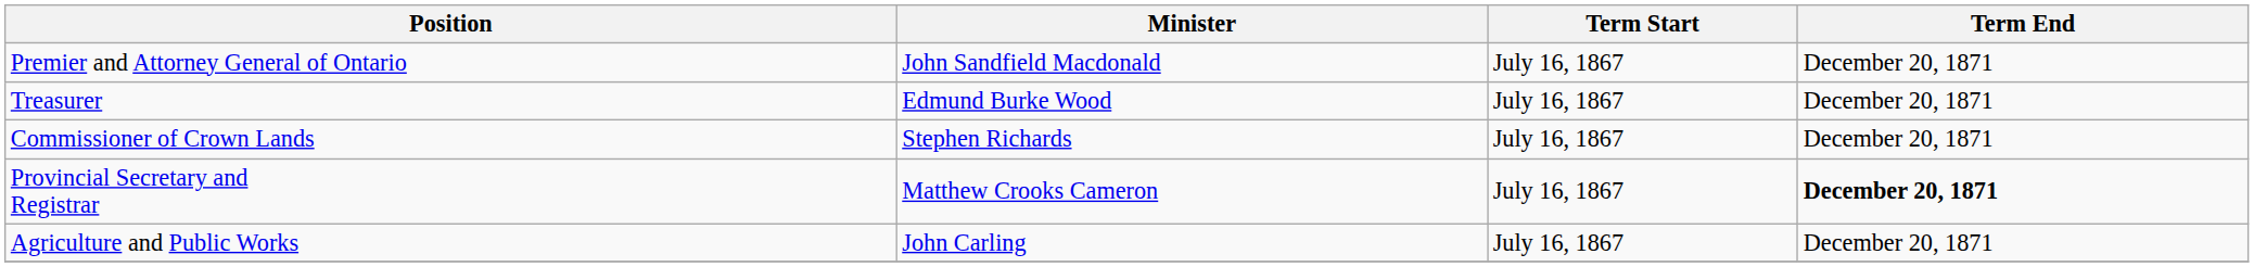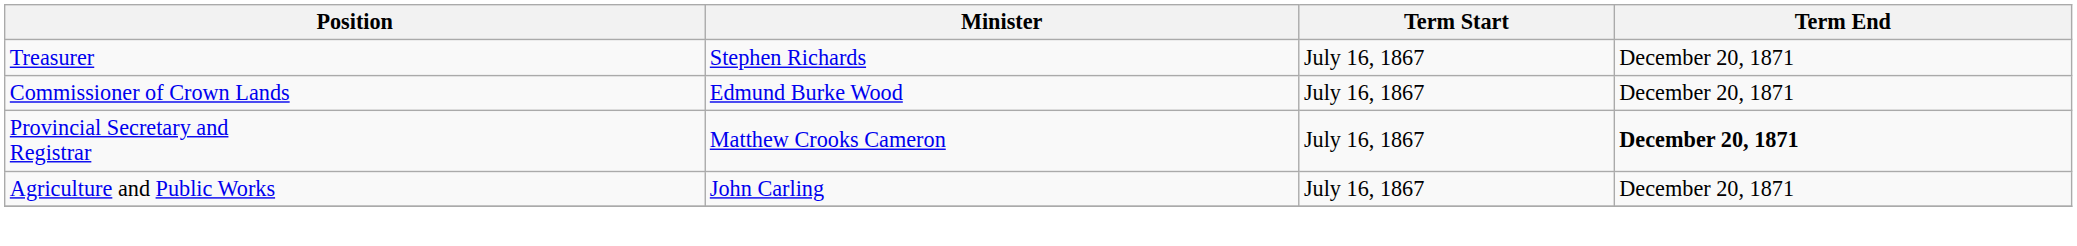 <table class="wikitable" style="width: 75%">
 <tr>
 <th>Position</th>
 <th>Minister</th>
 <th>Term Start</th>
 <th>Term End</th>
 </tr>
 <tr>
-<td><a href='#'>Premier</a> and <a href='#'>Attorney General of Ontario</a></td>
-<td><a href='#'>John Sandfield Macdonald</a></td>
-<td>July 16, 1867</td>
-<td>December 20, 1871</td>
-</tr>
-<tr>
 <td><a href='#'>Treasurer</a></td>
-<td><a href='#'>Edmund Burke Wood</a></td>
+<td><a href='#'>Stephen Richards</a></td>
 <td>July 16, 1867</td>
 <td>December 20, 1871</td>
 </tr>
 <tr>
 <td><a href='#'>Commissioner of Crown Lands</a></td>
-<td><a href='#'>Stephen Richards</a></td>
+<td><a href='#'>Edmund Burke Wood</a></td>
 <td>July 16, 1867</td>
 <td>December 20, 1871</td>
 </tr>
 <tr>
 <td><a href='#'>Provincial Secretary and <br> Registrar</a></td>
 <td><a href='#'>Matthew Crooks Cameron</a></td>
 <td>July 16, 1867</td>
 <td><strong>December 20, 1871</strong></td>
 </tr>
 <tr>
 <td><a href='#'>Agriculture</a> and <a href='#'>Public Works</a></td>
 <td><a href='#'>John Carling</a></td>
 <td>July 16, 1867</td>
 <td>December 20, 1871</td>
 </tr>
 <tr>
 </tr>
 </table>
